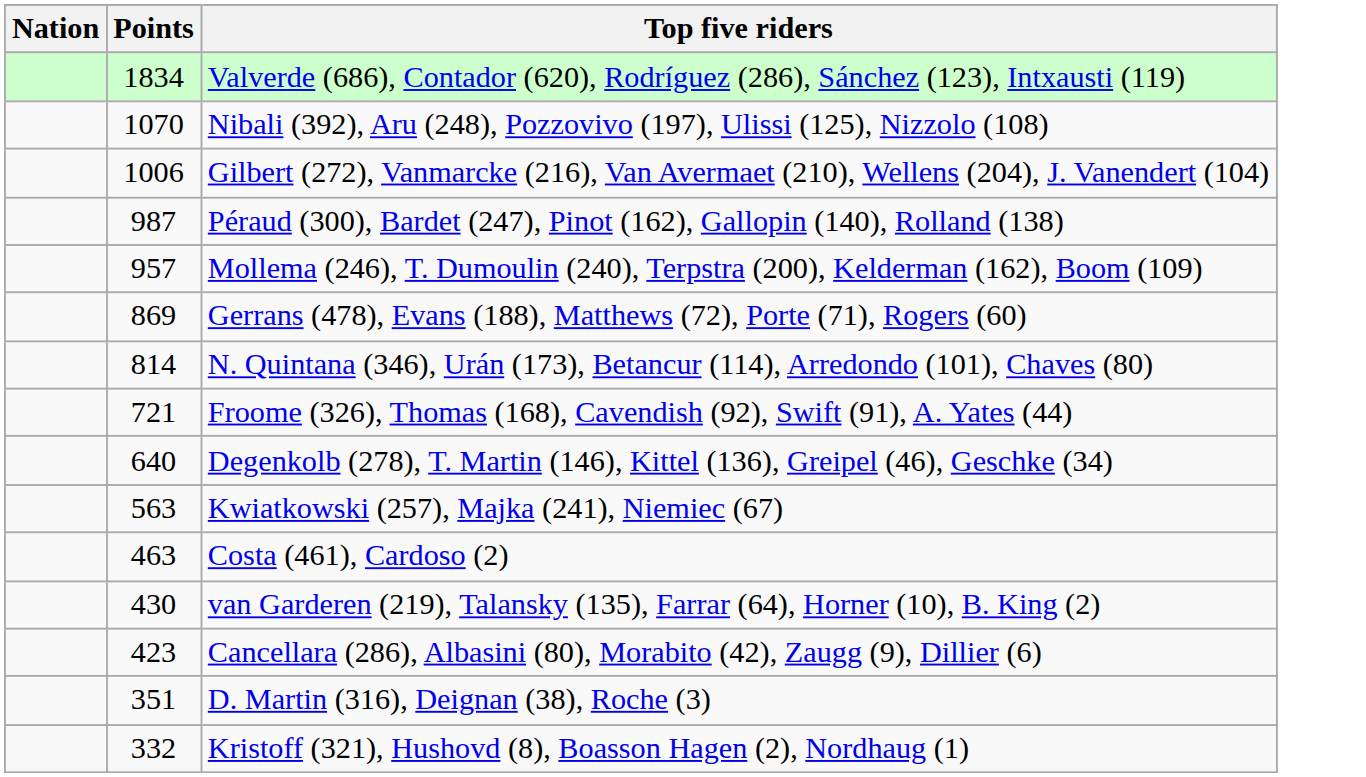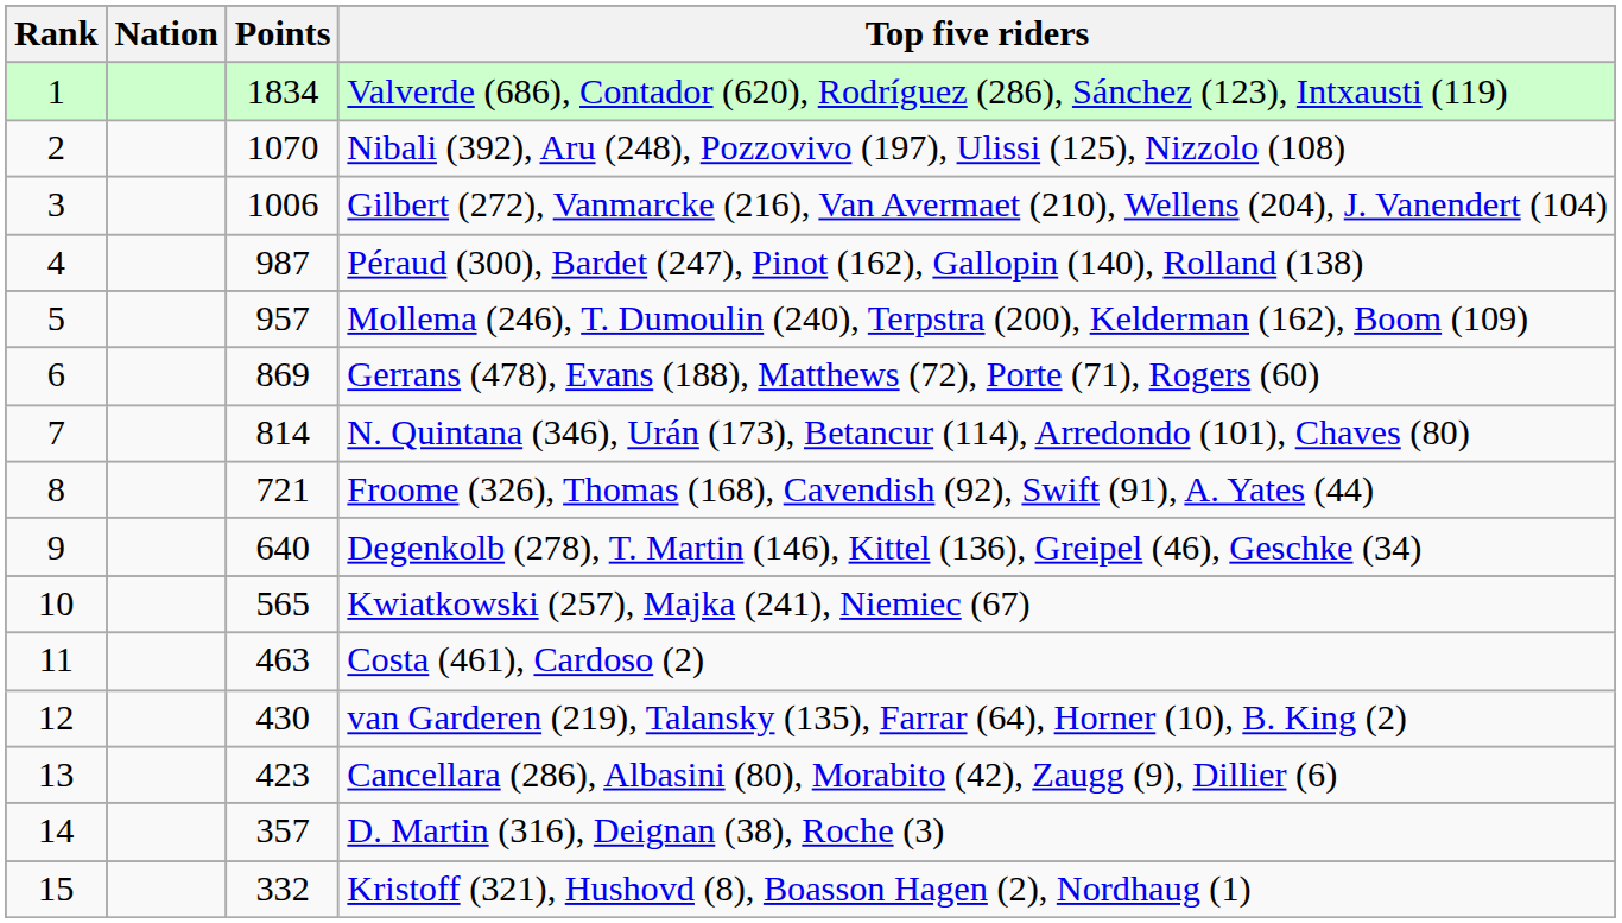 <table class="wikitable">
 <tr style="background:#ccf;">
+<th>Rank</th>
 <th>Nation</th>
 <th>Points</th>
 <th>Top five riders</th>
 </tr>
 <tr style="background:#ccffcc;">
+<td align=center>1</td>
 <td></td>
 <td align=center>1834</td>
 <td><a href='#'>Valverde</a> (686), <a href='#'>Contador</a> (620), <a href='#'>Rodríguez</a> (286), <a href='#'>Sánchez</a> (123), <a href='#'>Intxausti</a> (119)</td>
 </tr>
 <tr>
+<td align=center>2</td>
 <td></td>
 <td align=center>1070</td>
 <td><a href='#'>Nibali</a> (392), <a href='#'>Aru</a> (248), <a href='#'>Pozzovivo</a> (197), <a href='#'>Ulissi</a> (125), <a href='#'>Nizzolo</a> (108)</td>
 </tr>
 <tr>
+<td align=center>3</td>
 <td></td>
 <td align=center>1006</td>
 <td><a href='#'>Gilbert</a> (272), <a href='#'>Vanmarcke</a> (216), <a href='#'>Van Avermaet</a> (210), <a href='#'>Wellens</a> (204), <a href='#'>J. Vanendert</a> (104)</td>
 </tr>
 <tr>
+<td align=center>4</td>
 <td></td>
 <td align=center>987</td>
 <td><a href='#'>Péraud</a> (300), <a href='#'>Bardet</a> (247), <a href='#'>Pinot</a> (162), <a href='#'>Gallopin</a> (140), <a href='#'>Rolland</a> (138)</td>
 </tr>
 <tr>
+<td align=center>5</td>
 <td></td>
 <td align=center>957</td>
 <td><a href='#'>Mollema</a> (246), <a href='#'>T. Dumoulin</a> (240), <a href='#'>Terpstra</a> (200), <a href='#'>Kelderman</a> (162), <a href='#'>Boom</a> (109)</td>
 </tr>
 <tr>
+<td align=center>6</td>
 <td></td>
 <td align=center>869</td>
 <td><a href='#'>Gerrans</a> (478), <a href='#'>Evans</a> (188), <a href='#'>Matthews</a> (72), <a href='#'>Porte</a> (71), <a href='#'>Rogers</a> (60)</td>
 </tr>
 <tr>
+<td align=center>7</td>
 <td></td>
 <td align=center>814</td>
 <td><a href='#'>N. Quintana</a> (346), <a href='#'>Urán</a> (173), <a href='#'>Betancur</a> (114), <a href='#'>Arredondo</a> (101), <a href='#'>Chaves</a> (80)</td>
 </tr>
 <tr>
+<td align=center>8</td>
 <td></td>
 <td align=center>721</td>
 <td><a href='#'>Froome</a> (326), <a href='#'>Thomas</a> (168), <a href='#'>Cavendish</a> (92), <a href='#'>Swift</a> (91), <a href='#'>A. Yates</a> (44)</td>
 </tr>
 <tr>
+<td align=center>9</td>
 <td></td>
 <td align=center>640</td>
 <td><a href='#'>Degenkolb</a> (278), <a href='#'>T. Martin</a> (146), <a href='#'>Kittel</a> (136), <a href='#'>Greipel</a> (46), <a href='#'>Geschke</a> (34)</td>
 </tr>
 <tr>
+<td align=center>10</td>
 <td></td>
-<td align=center>563</td>
+<td align=center>565</td>
 <td><a href='#'>Kwiatkowski</a> (257), <a href='#'>Majka</a> (241), <a href='#'>Niemiec</a> (67)</td>
 </tr>
 <tr>
+<td align=center>11</td>
 <td></td>
 <td align=center>463</td>
 <td><a href='#'>Costa</a> (461), <a href='#'>Cardoso</a> (2)</td>
 </tr>
 <tr>
+<td align=center>12</td>
 <td></td>
 <td align=center>430</td>
 <td><a href='#'>van Garderen</a> (219), <a href='#'>Talansky</a> (135), <a href='#'>Farrar</a> (64), <a href='#'>Horner</a> (10), <a href='#'>B. King</a> (2)</td>
 </tr>
 <tr>
+<td align=center>13</td>
 <td></td>
 <td align=center>423</td>
 <td><a href='#'>Cancellara</a> (286), <a href='#'>Albasini</a> (80), <a href='#'>Morabito</a> (42), <a href='#'>Zaugg</a> (9), <a href='#'>Dillier</a> (6)</td>
 </tr>
 <tr>
+<td align=center>14</td>
 <td></td>
-<td align=center>351</td>
+<td align=center>357</td>
 <td><a href='#'>D. Martin</a> (316), <a href='#'>Deignan</a> (38), <a href='#'>Roche</a> (3)</td>
 </tr>
 <tr>
+<td align=center>15</td>
 <td></td>
 <td align=center>332</td>
 <td><a href='#'>Kristoff</a> (321), <a href='#'>Hushovd</a> (8), <a href='#'>Boasson Hagen</a> (2), <a href='#'>Nordhaug</a> (1)</td>
 </tr>
 </table>
